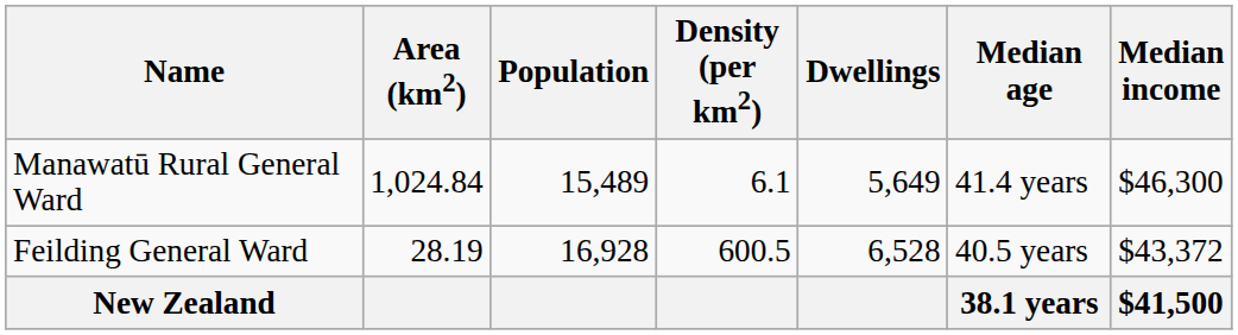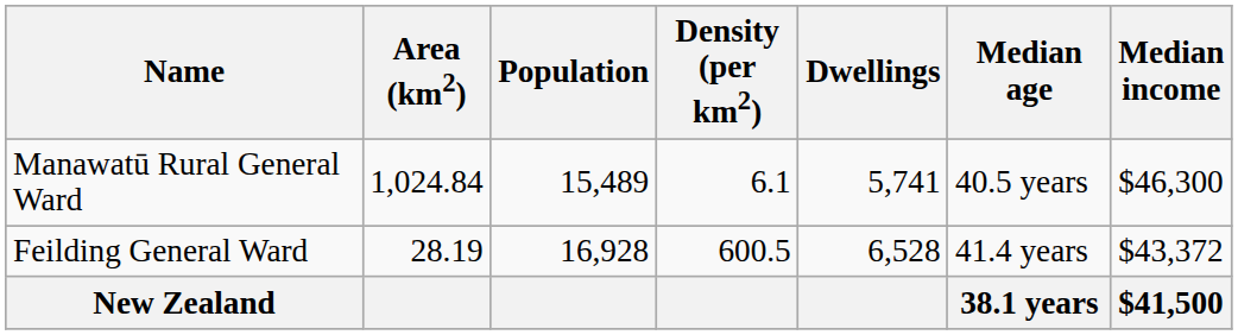 <table class="wikitable">
 <tr>
 <th>Name</th>
 <th>Area<br>(km<sup>2</sup>)</th>
 <th>Population</th>
 <th>Density<br>(per km<sup>2</sup>)</th>
 <th>Dwellings</th>
 <th>Median age</th>
 <th>Median<br>income</th>
 </tr>
 <tr>
 <td>Manawatū Rural General Ward</td>
 <td style="text-align:right;">1,024.84</td>
 <td style="text-align:right;">15,489</td>
 <td style="text-align:right;">6.1</td>
-<td style="text-align:right;">5,649</td>
-<td>41.4 years</td>
+<td style="text-align:right;">5,741</td>
+<td>40.5 years</td>
 <td>$46,300</td>
 </tr>
 <tr>
 <td>Feilding General Ward</td>
 <td style="text-align:right;">28.19</td>
 <td style="text-align:right;">16,928</td>
 <td style="text-align:right;">600.5</td>
 <td style="text-align:right;">6,528</td>
-<td>40.5 years</td>
+<td>41.4 years</td>
 <td>$43,372</td>
 </tr>
 <tr>
 <th>New Zealand</th>
 <th></th>
 <th></th>
 <th></th>
 <th></th>
 <th>38.1 years</th>
 <th style="text-align:left;">$41,500</th>
 </tr>
 </table>
